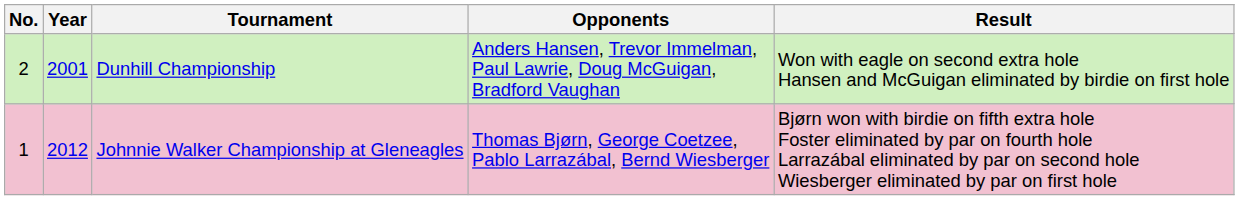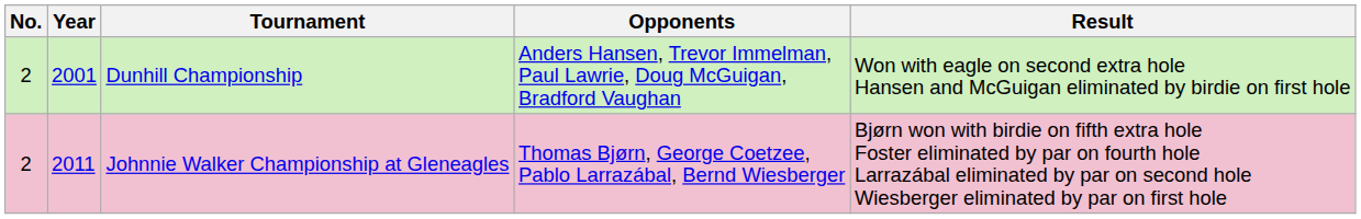 <table class="wikitable" style="font-size:95%;">
 <tr>
 <th>No.</th>
 <th>Year</th>
 <th>Tournament</th>
 <th>Opponents</th>
 <th>Result</th>
 </tr>
 <tr style="background:#D0F0C0;">
 <td align=center>2</td>
 <td><a href='#'>2001</a></td>
 <td><a href='#'>Dunhill Championship</a></td>
 <td> <a href='#'>Anders Hansen</a>,  <a href='#'>Trevor Immelman</a>,<br> <a href='#'>Paul Lawrie</a>,  <a href='#'>Doug McGuigan</a>,<br> <a href='#'>Bradford Vaughan</a></td>
 <td>Won with eagle on second extra hole<br>Hansen and McGuigan eliminated by birdie on first hole</td>
 </tr>
 <tr style="background:#F2C1D1;">
-<td align=center>1</td>
-<td><a href='#'>2012</a></td>
+<td align=center>2</td>
+<td><a href='#'>2011</a></td>
 <td><a href='#'>Johnnie Walker Championship at Gleneagles</a></td>
 <td> <a href='#'>Thomas Bjørn</a>,  <a href='#'>George Coetzee</a>,<br> <a href='#'>Pablo Larrazábal</a>,  <a href='#'>Bernd Wiesberger</a></td>
 <td>Bjørn won with birdie on fifth extra hole<br>Foster eliminated by par on fourth hole<br>Larrazábal eliminated by par on second hole<br>Wiesberger eliminated by par on first hole</td>
 </tr>
 </table>
